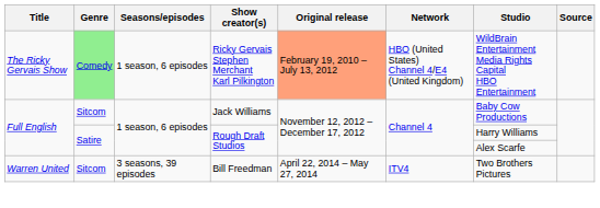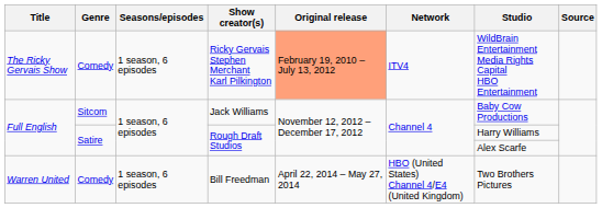 <table class="wikitable sortable" style="text-align: left; font-size:90%; width:100%;">
 <tr>
 <th scope="col">Title</th>
 <th scope="col">Genre</th>
 <th scope="col">Seasons/episodes</th>
 <th scope="col">Show creator(s)</th>
 <th scope="col">Original release</th>
 <th scope="col">Network</th>
 <th scope="col">Studio</th>
 <th scope="col">Source</th>
 </tr>
 <tr>
 <td><em><a href='#'>The Ricky Gervais Show</a></em></td>
-<td style="background: lightgreen;"><a href='#'>Comedy</a></td>
+<td><a href='#'>Comedy</a></td>
 <td>1 season, 6 episodes</td>
 <td><a href='#'>Ricky Gervais</a><br><a href='#'>Stephen Merchant</a><br><a href='#'>Karl Pilkington</a></td>
 <td style="background: lightsalmon;">February 19, 2010 – July 13, 2012</td>
-<td><a href='#'>HBO</a> (United States)<br><a href='#'>Channel 4</a>/<a href='#'>E4</a> (United Kingdom)</td>
+<td><a href='#'>ITV4</a></td>
 <td><a href='#'>WildBrain Entertainment</a><br><a href='#'>Media Rights Capital</a><br><a href='#'>HBO Entertainment</a></td>
 <td></td>
 </tr>
 <tr>
 <td rowspan="3"><em><a href='#'>Full English</a></em></td>
 <td><a href='#'>Sitcom</a></td>
 <td rowspan="3">1 season, 6 episodes</td>
 <td>Jack Williams</td>
 <td rowspan="3">November 12, 2012 – December 17, 2012</td>
 <td rowspan="3"><a href='#'>Channel 4</a></td>
 <td><a href='#'>Baby Cow Productions</a></td>
 <td rowspan="3"></td>
 </tr>
 <tr>
 <td rowspan="2"><a href='#'>Satire</a></td>
 <td rowspan="2"><a href='#'>Rough Draft Studios</a></td>
 <td>Harry Williams</td>
 </tr>
 <tr>
 <td>Alex Scarfe</td>
 </tr>
 <tr>
 <td><em><a href='#'>Warren United</a></em></td>
-<td><a href='#'>Sitcom</a></td>
-<td>3 seasons, 39 episodes</td>
+<td><a href='#'>Comedy</a></td>
+<td>1 season, 6 episodes</td>
 <td>Bill Freedman</td>
 <td>April 22, 2014 – May 27, 2014</td>
-<td><a href='#'>ITV4</a></td>
+<td><a href='#'>HBO</a> (United States)<br><a href='#'>Channel 4</a>/<a href='#'>E4</a> (United Kingdom)</td>
 <td>Two Brothers Pictures</td>
 <td></td>
 </tr>
 </table>
